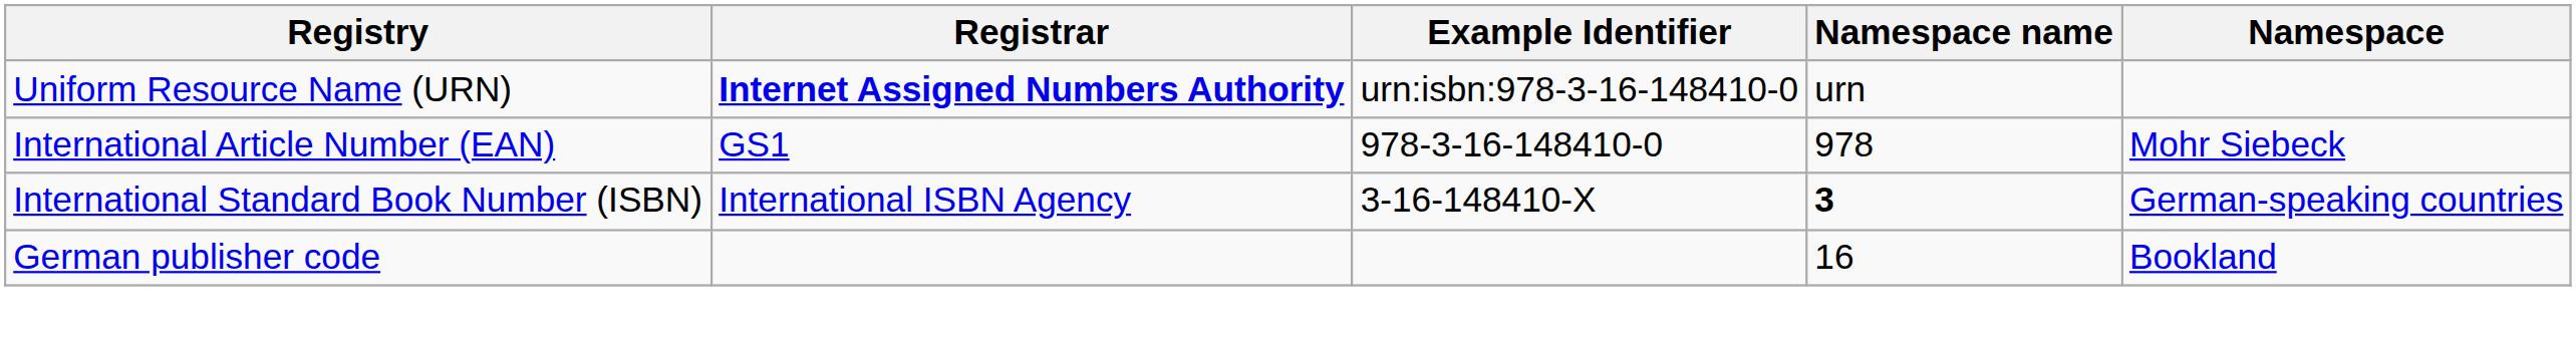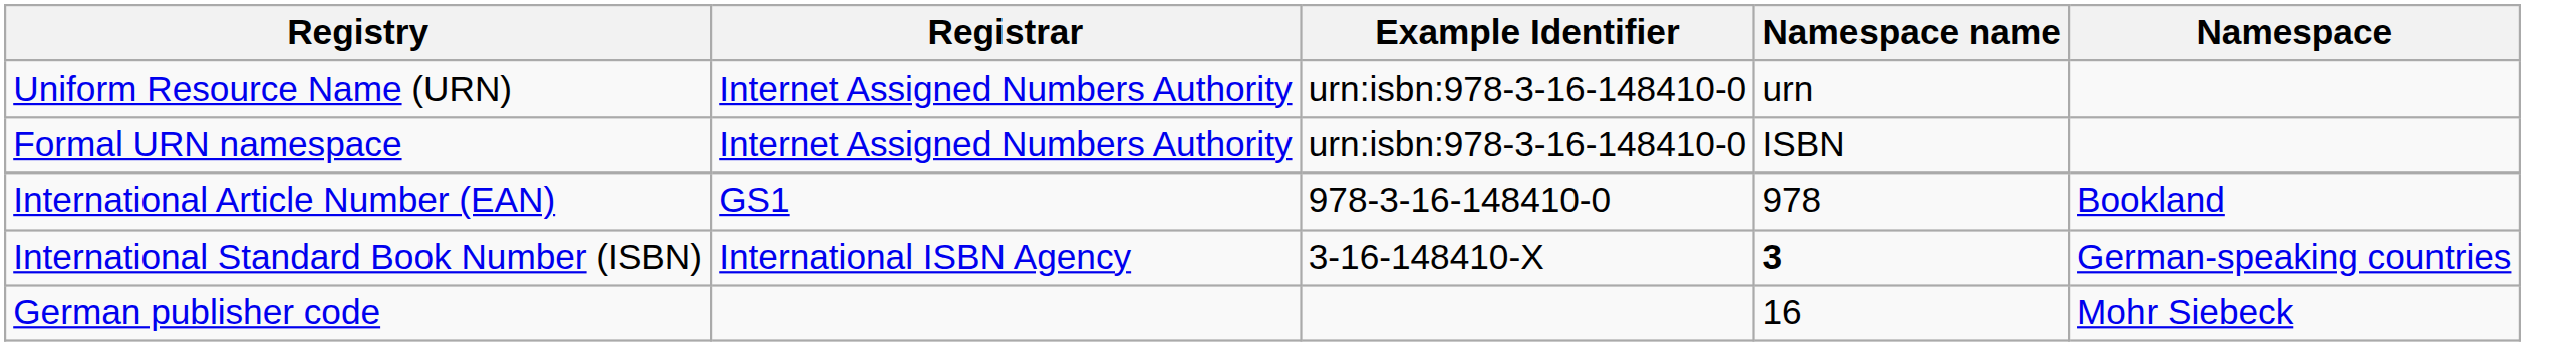 <table class=wikitable>
 <tr>
 <th>Registry</th>
 <th>Registrar</th>
 <th>Example Identifier</th>
 <th>Namespace name</th>
 <th>Namespace</th>
 </tr>
 <tr>
 <td><a href='#'>Uniform Resource Name</a> (URN)</td>
-<td><strong><a href='#'>Internet Assigned Numbers Authority</a></strong></td>
+<td><a href='#'>Internet Assigned Numbers Authority</a></td>
 <td>urn:isbn:978-3-16-148410-0</td>
 <td>urn</td>
+<td></td>
+</tr>
+<tr>
+<td><a href='#'>Formal URN namespace</a></td>
+<td><a href='#'>Internet Assigned Numbers Authority</a></td>
+<td>urn:isbn:978-3-16-148410-0</td>
+<td>ISBN</td>
 <td></td>
 </tr>
 <tr>
 <td><a href='#'>International Article Number (EAN)</a></td>
 <td><a href='#'>GS1</a></td>
 <td>978-3-16-148410-0</td>
 <td>978</td>
-<td><a href='#'>Mohr Siebeck</a></td>
+<td><a href='#'>Bookland</a></td>
 </tr>
 <tr>
 <td><a href='#'>International Standard Book Number</a> (ISBN)</td>
 <td><a href='#'>International ISBN Agency</a></td>
 <td>3-16-148410-X</td>
 <td><strong>3</strong></td>
 <td><a href='#'>German-speaking countries</a></td>
 </tr>
 <tr>
 <td><a href='#'>German publisher code</a></td>
 <td></td>
 <td></td>
 <td>16</td>
-<td><a href='#'>Bookland</a></td>
+<td><a href='#'>Mohr Siebeck</a></td>
 </tr>
 </table>
